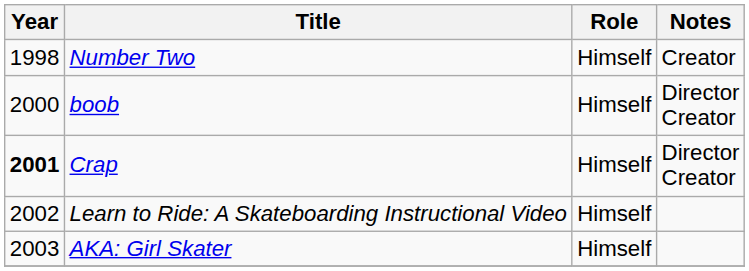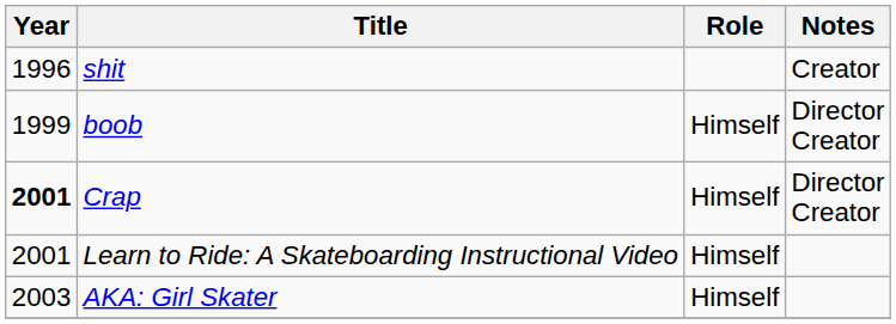 <table class="wikitable sortable">
 <tr>
 <th>Year</th>
 <th>Title</th>
 <th>Role</th>
 <th class="unsortable">Notes</th>
 </tr>
 <tr>
-<td>1998</td>
-<td><em><a href='#'>Number Two</a></em></td>
-<td>Himself</td>
+<td>1996</td>
+<td><em><a href='#'>shit</a></em></td>
+<td></td>
 <td>Creator</td>
 </tr>
 <tr>
-<td>2000</td>
+<td>1999</td>
 <td><em><a href='#'>boob</a></em></td>
 <td>Himself</td>
 <td>Director<br>Creator</td>
 </tr>
 <tr>
 <td><strong>2001</strong></td>
 <td><em><a href='#'>Crap</a></em></td>
 <td>Himself</td>
 <td>Director<br>Creator</td>
 </tr>
 <tr>
-<td>2002</td>
+<td>2001</td>
 <td><em>Learn to Ride: A Skateboarding Instructional Video</em></td>
 <td>Himself</td>
 <td></td>
 </tr>
 <tr>
 <td>2003</td>
 <td><em><a href='#'>AKA: Girl Skater</a></em></td>
 <td>Himself</td>
 <td></td>
 </tr>
 <tr>
 </tr>
 </table>
